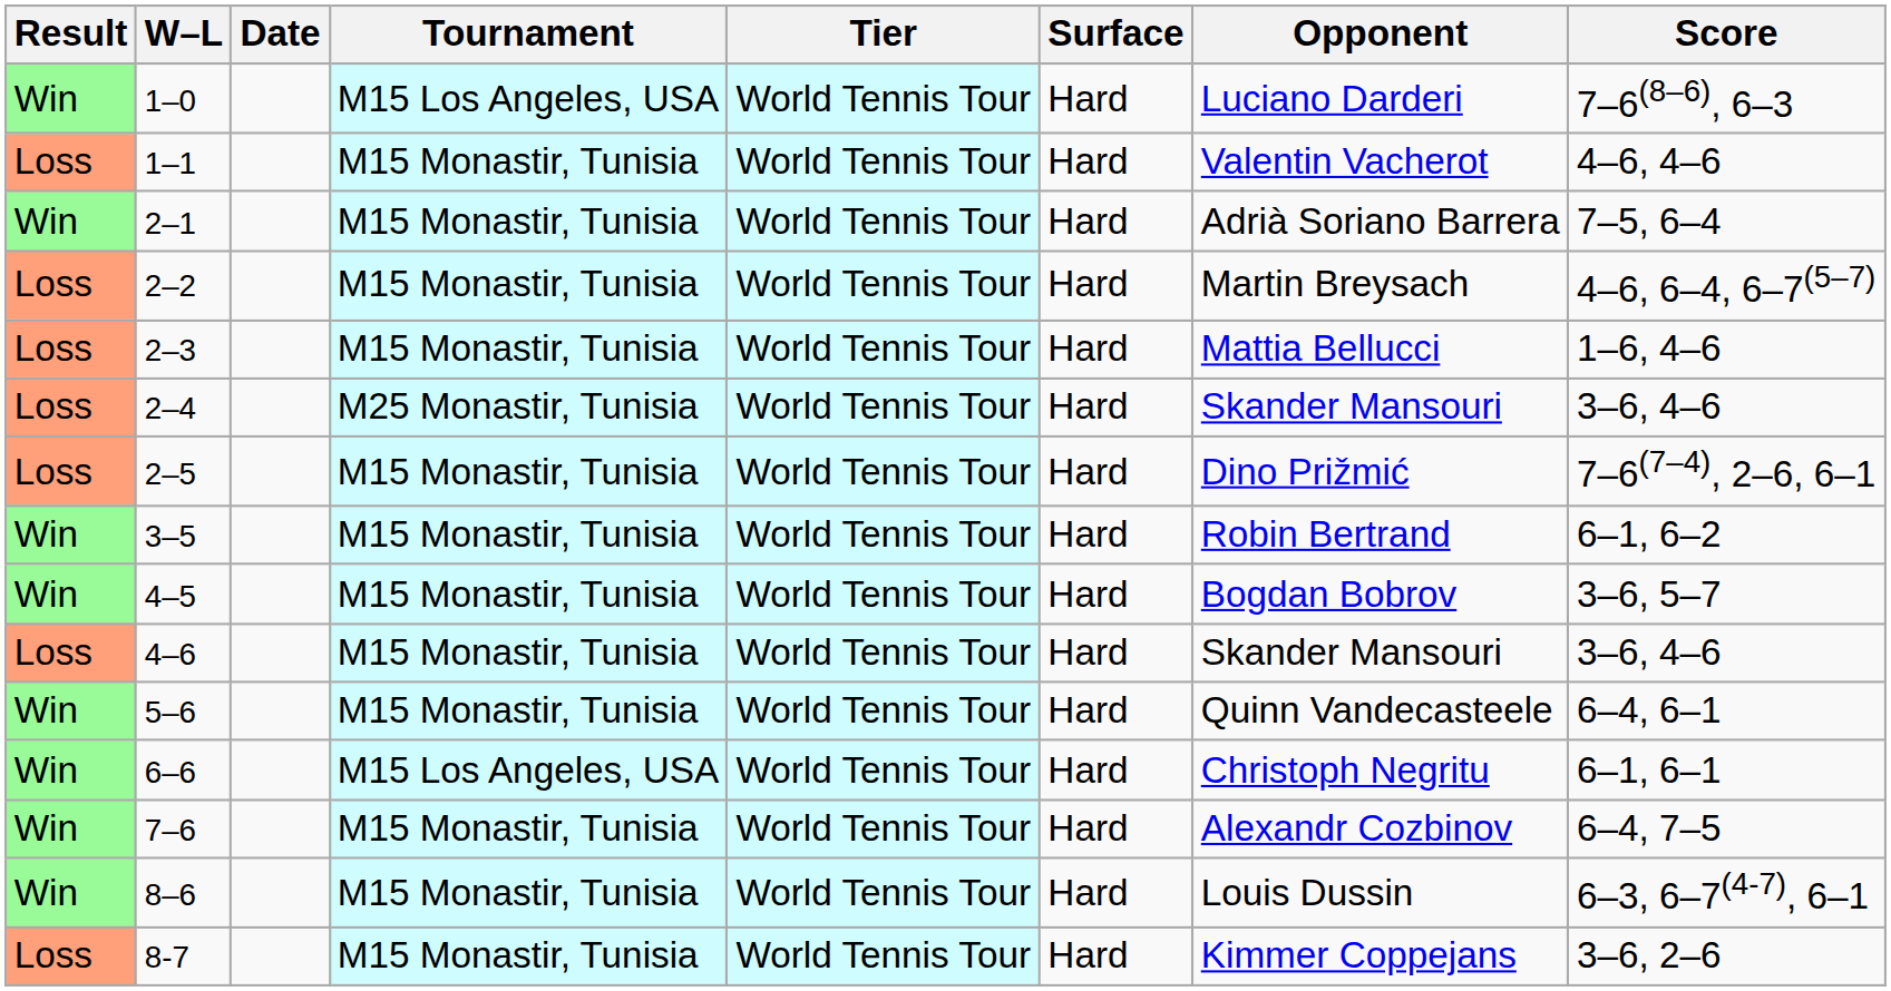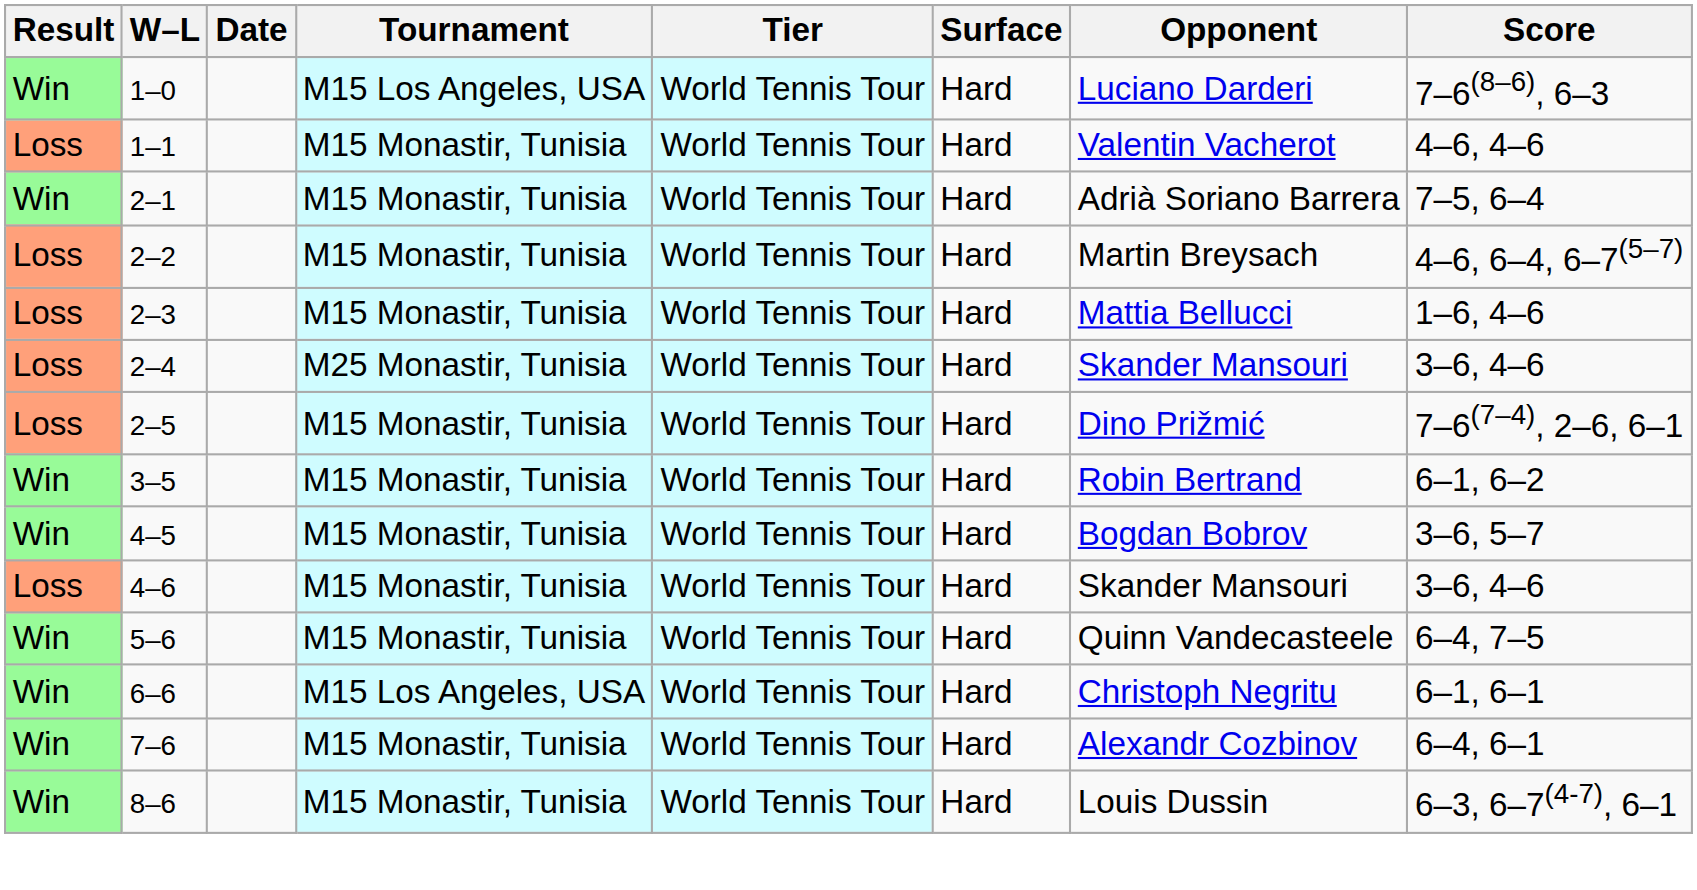 <table class="sortable wikitable">
 <tr>
 <th>Result</th>
 <th class="unsortable">W–L</th>
 <th>Date</th>
 <th>Tournament</th>
 <th>Tier</th>
 <th>Surface</th>
 <th>Opponent</th>
 <th class="unsortable">Score</th>
 </tr>
 <tr>
 <td bgcolor=98FB98>Win</td>
 <td><small>1–0</small></td>
 <td></td>
 <td style="background:#cffcff;">M15 Los Angeles, USA</td>
 <td style="background:#cffcff;">World Tennis Tour</td>
 <td>Hard</td>
 <td> <a href='#'>Luciano Darderi</a></td>
 <td>7–6<sup>(8–6)</sup>, 6–3</td>
 </tr>
 <tr>
 <td bgcolor=FFA07A>Loss</td>
 <td><small>1–1</small></td>
 <td></td>
 <td style="background:#cffcff;">M15 Monastir, Tunisia</td>
 <td style="background:#cffcff;">World Tennis Tour</td>
 <td>Hard</td>
 <td> <a href='#'>Valentin Vacherot</a></td>
 <td>4–6, 4–6</td>
 </tr>
 <tr>
 <td bgcolor=98FB98>Win</td>
 <td><small>2–1</small></td>
 <td></td>
 <td style="background:#cffcff;">M15 Monastir, Tunisia</td>
 <td style="background:#cffcff;">World Tennis Tour</td>
 <td>Hard</td>
 <td> Adrià Soriano Barrera</td>
 <td>7–5, 6–4</td>
 </tr>
 <tr>
 <td bgcolor=FFA07A>Loss</td>
 <td><small>2–2</small></td>
 <td></td>
 <td style="background:#cffcff;">M15 Monastir, Tunisia</td>
 <td style="background:#cffcff;">World Tennis Tour</td>
 <td>Hard</td>
 <td> Martin Breysach</td>
 <td>4–6, 6–4, 6–7<sup>(5–7)</sup></td>
 </tr>
 <tr>
 <td bgcolor=FFA07A>Loss</td>
 <td><small>2–3</small></td>
 <td></td>
 <td style="background:#cffcff;">M15 Monastir, Tunisia</td>
 <td style="background:#cffcff;">World Tennis Tour</td>
 <td>Hard</td>
 <td> <a href='#'>Mattia Bellucci</a></td>
 <td>1–6, 4–6</td>
 </tr>
 <tr>
 <td bgcolor=FFA07A>Loss</td>
 <td><small>2–4</small></td>
 <td></td>
 <td style="background:#cffcff;">M25 Monastir, Tunisia</td>
 <td style="background:#cffcff;">World Tennis Tour</td>
 <td>Hard</td>
 <td> <a href='#'>Skander Mansouri</a></td>
 <td>3–6, 4–6</td>
 </tr>
 <tr>
 <td bgcolor=FFA07A>Loss</td>
 <td><small>2–5</small></td>
 <td></td>
 <td style="background:#cffcff;">M15 Monastir, Tunisia</td>
 <td style="background:#cffcff;">World Tennis Tour</td>
 <td>Hard</td>
 <td> <a href='#'>Dino Prižmić</a></td>
 <td>7–6<sup>(7–4)</sup>, 2–6, 6–1</td>
 </tr>
 <tr>
 <td bgcolor=98FB98>Win</td>
 <td><small>3–5</small></td>
 <td></td>
 <td style="background:#cffcff;">M15 Monastir, Tunisia</td>
 <td style="background:#cffcff;">World Tennis Tour</td>
 <td>Hard</td>
 <td> <a href='#'>Robin Bertrand</a></td>
 <td>6–1, 6–2</td>
 </tr>
 <tr>
 <td bgcolor=98FB98>Win</td>
 <td><small>4–5</small></td>
 <td></td>
 <td style="background:#cffcff;">M15 Monastir, Tunisia</td>
 <td style="background:#cffcff;">World Tennis Tour</td>
 <td>Hard</td>
 <td> <a href='#'>Bogdan Bobrov</a></td>
 <td>3–6, 5–7</td>
 </tr>
 <tr>
 <td bgcolor=FFA07A>Loss</td>
 <td><small>4–6</small></td>
 <td></td>
 <td style="background:#cffcff;">M15 Monastir, Tunisia</td>
 <td style="background:#cffcff;">World Tennis Tour</td>
 <td>Hard</td>
 <td> Skander Mansouri</td>
 <td>3–6, 4–6</td>
 </tr>
 <tr>
 <td bgcolor=98FB98>Win</td>
 <td><small>5–6</small></td>
 <td></td>
 <td style="background:#cffcff;">M15 Monastir, Tunisia</td>
 <td style="background:#cffcff;">World Tennis Tour</td>
 <td>Hard</td>
 <td> Quinn Vandecasteele</td>
-<td>6–4, 6–1</td>
+<td>6–4, 7–5</td>
 </tr>
 <tr>
 <td bgcolor=98FB98>Win</td>
 <td><small>6–6</small></td>
 <td></td>
 <td style="background:#cffcff;">M15 Los Angeles, USA</td>
 <td style="background:#cffcff;">World Tennis Tour</td>
 <td>Hard</td>
 <td> <a href='#'>Christoph Negritu</a></td>
 <td>6–1, 6–1</td>
 </tr>
 <tr>
 <td bgcolor=98FB98>Win</td>
 <td><small>7–6</small></td>
 <td></td>
 <td style="background:#cffcff;">M15 Monastir, Tunisia</td>
 <td style="background:#cffcff;">World Tennis Tour</td>
 <td>Hard</td>
 <td> <a href='#'>Alexandr Cozbinov</a></td>
-<td>6–4, 7–5</td>
+<td>6–4, 6–1</td>
 </tr>
 <tr>
 <td bgcolor=98FB98>Win</td>
 <td><small>8–6</small></td>
 <td></td>
 <td style="background:#cffcff;">M15 Monastir, Tunisia</td>
 <td style="background:#cffcff;">World Tennis Tour</td>
 <td>Hard</td>
 <td> Louis Dussin</td>
 <td>6–3, 6–7<sup>(4-7)</sup>, 6–1</td>
 </tr>
-<tr>
-<td bgcolor=FFA07A>Loss</td>
-<td><small>8-7</small></td>
-<td></td>
-<td style="background:#cffcff;">M15 Monastir, Tunisia</td>
-<td style="background:#cffcff;">World Tennis Tour</td>
-<td>Hard</td>
-<td> <a href='#'>Kimmer Coppejans</a></td>
-<td>3–6, 2–6</td>
-</tr>
 </table>
